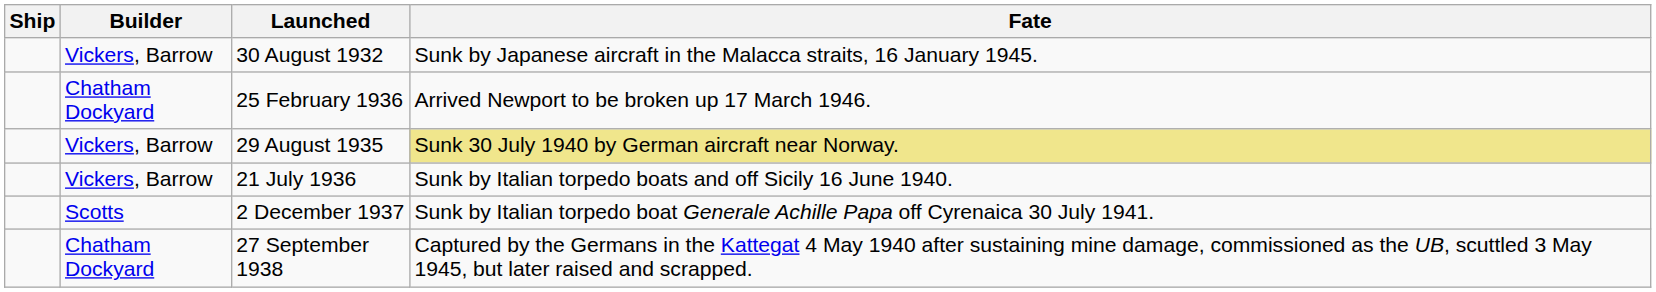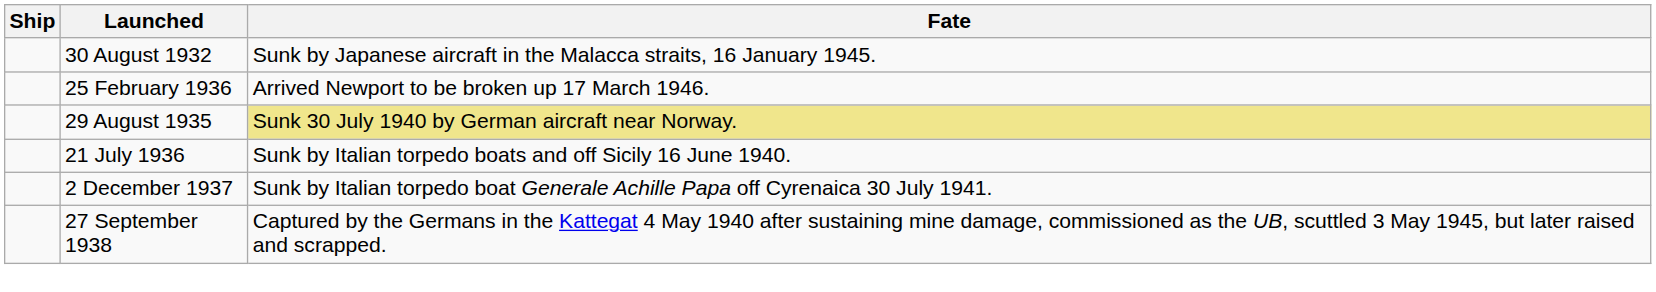 <table class="wikitable">
 <tr>
 <th>Ship</th>
-<th>Builder</th>
 <th>Launched</th>
 <th>Fate</th>
 </tr>
 <tr>
 <td></td>
-<td><a href='#'>Vickers</a>, Barrow</td>
 <td>30 August 1932</td>
 <td>Sunk by Japanese aircraft in the Malacca straits, 16 January 1945.</td>
 </tr>
 <tr>
 <td></td>
-<td><a href='#'>Chatham Dockyard</a></td>
 <td>25 February 1936</td>
 <td>Arrived Newport to be broken up 17 March 1946.</td>
 </tr>
 <tr>
 <td></td>
-<td><a href='#'>Vickers</a>, Barrow</td>
 <td>29 August 1935</td>
 <td style="background: khaki;">Sunk 30 July 1940 by German aircraft near Norway.</td>
 </tr>
 <tr>
 <td></td>
-<td><a href='#'>Vickers</a>, Barrow</td>
 <td>21 July 1936</td>
 <td>Sunk by Italian torpedo boats  and  off Sicily 16 June 1940.</td>
 </tr>
 <tr>
 <td></td>
-<td><a href='#'>Scotts</a></td>
 <td>2 December 1937</td>
 <td>Sunk by Italian torpedo boat <em>Generale Achille Papa</em> off Cyrenaica 30 July 1941.</td>
 </tr>
 <tr>
 <td></td>
-<td><a href='#'>Chatham Dockyard</a></td>
 <td>27 September 1938</td>
 <td>Captured by the Germans in the <a href='#'>Kattegat</a> 4 May 1940 after sustaining mine damage, commissioned as the <em>UB</em>, scuttled 3 May 1945, but later raised and scrapped.</td>
 </tr>
 </table>
